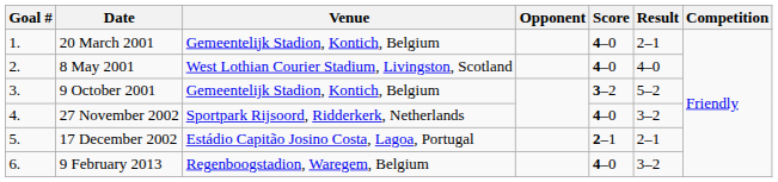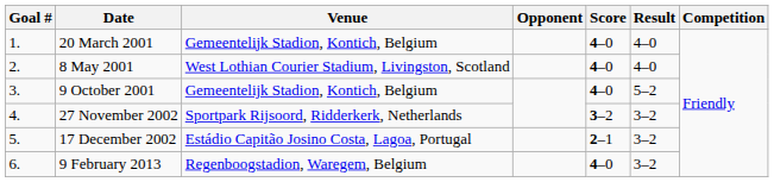 <table class="wikitable">
 <tr>
 <th>Goal #</th>
 <th>Date</th>
 <th>Venue</th>
 <th>Opponent</th>
 <th>Score</th>
 <th>Result</th>
 <th>Competition</th>
 </tr>
 <tr>
 <td>1.</td>
 <td>20 March 2001</td>
 <td><a href='#'>Gemeentelijk Stadion</a>, <a href='#'>Kontich</a>, Belgium</td>
 <td></td>
 <td align=left><strong>4</strong>–0</td>
-<td align=left>2–1</td>
+<td align=left>4–0</td>
 <td rowspan=6><a href='#'>Friendly</a></td>
 </tr>
 <tr>
 <td>2.</td>
 <td>8 May 2001</td>
 <td><a href='#'>West Lothian Courier Stadium</a>, <a href='#'>Livingston</a>, Scotland</td>
 <td></td>
 <td align=left><strong>4</strong>–0</td>
 <td align=left>4–0</td>
 </tr>
 <tr>
 <td>3.</td>
 <td>9 October 2001</td>
 <td><a href='#'>Gemeentelijk Stadion</a>, <a href='#'>Kontich</a>, Belgium</td>
 <td rowspan=2></td>
-<td align=left><strong>3</strong>–2</td>
+<td align=left><strong>4</strong>–0</td>
 <td align=left>5–2</td>
 </tr>
 <tr>
 <td>4.</td>
 <td>27 November 2002</td>
 <td><a href='#'>Sportpark Rijsoord</a>, <a href='#'>Ridderkerk</a>, Netherlands</td>
-<td align=left><strong>4</strong>–0</td>
+<td align=left><strong>3</strong>–2</td>
 <td align=left>3–2</td>
 </tr>
 <tr>
 <td>5.</td>
 <td>17 December 2002</td>
 <td><a href='#'>Estádio Capitão Josino Costa</a>, <a href='#'>Lagoa</a>, Portugal</td>
 <td></td>
 <td align=left><strong>2</strong>–1</td>
-<td align=left>2–1</td>
+<td align=left>3–2</td>
 </tr>
 <tr>
 <td>6.</td>
 <td>9 February 2013</td>
 <td><a href='#'>Regenboogstadion</a>, <a href='#'>Waregem</a>, Belgium</td>
 <td></td>
 <td align=left><strong>4</strong>–0</td>
 <td align=left>3–2</td>
 </tr>
 </table>
